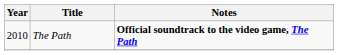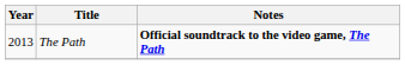 <table class=wikitable style=text-align:center;>
 <tr>
 <th style="width:25px;">Year</th>
 <th style="width:120px;">Title</th>
 <th style="width:325px;">Notes</th>
 </tr>
 <tr>
-<td>2010</td>
+<td>2013</td>
 <td align=left><em>The Path</em></td>
 <td align=left><strong>Official soundtrack to the video game, <em><a href='#'>The Path</a></em></strong></td>
 </tr>
 <tr>
 </tr>
 </table>
